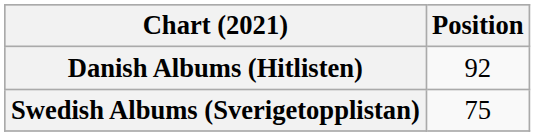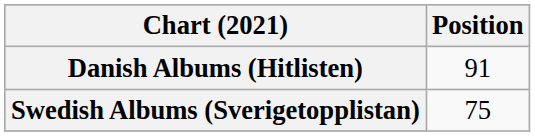 <table class="wikitable sortable plainrowheaders" style="text-align:center">
 <tr>
 <th>Chart (2021)</th>
 <th>Position</th>
 </tr>
 <tr>
 <th scope="row">Danish Albums (Hitlisten)</th>
-<td>92</td>
+<td>91</td>
 </tr>
 <tr>
 <th scope="row">Swedish Albums (Sverigetopplistan)</th>
 <td>75</td>
 </tr>
 </table>
